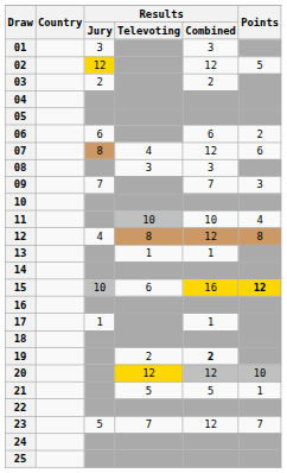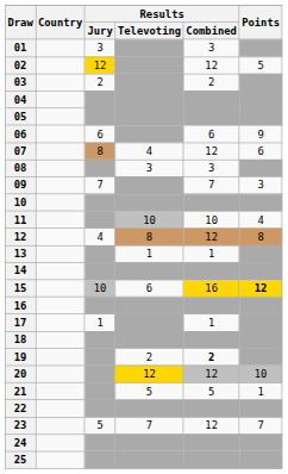 <table class="sortable wikitable collapsible plainrowheaders" style="text-align:center;">
 <tr>
 </tr>
 <tr>
 <th scope="col" rowspan="2">Draw</th>
 <th scope="col" rowspan="2">Country</th>
 <th scope="col" colspan="3">Results</th>
 <th scope="col" rowspan="2">Points</th>
 </tr>
 <tr>
 <th scope="col">Jury</th>
 <th scope="col">Televoting</th>
 <th scope="col">Combined</th>
 </tr>
 <tr>
 <th scope="row" style="text-align:center;">01</th>
 <td style="text-align:left;"></td>
 <td>3</td>
 <td style="background:#AAAAAA;"></td>
 <td>3</td>
 <td style="background:#AAAAAA;"></td>
 </tr>
 <tr>
 <th scope="row" style="text-align:center;">02</th>
 <td style="text-align:left;"></td>
 <td style="background:gold;">12</td>
 <td style="background:#AAAAAA;"></td>
 <td>12</td>
 <td>5</td>
 </tr>
 <tr>
 <th scope="row" style="text-align:center;">03</th>
 <td style="text-align:left;"></td>
 <td>2</td>
 <td style="background:#AAAAAA;"></td>
 <td>2</td>
 <td style="background:#AAAAAA;"></td>
 </tr>
 <tr>
 <th scope="row" style="text-align:center;">04</th>
 <td style="text-align:left;"></td>
 <td style="background:#AAAAAA;"></td>
 <td style="background:#AAAAAA;"></td>
 <td style="background:#AAAAAA;"></td>
 <td style="background:#AAAAAA;"></td>
 </tr>
 <tr>
 <th scope="row" style="text-align:center;">05</th>
 <td style="text-align:left;"></td>
 <td style="background:#AAAAAA;"></td>
 <td style="background:#AAAAAA;"></td>
 <td style="background:#AAAAAA;"></td>
 <td style="background:#AAAAAA;"></td>
 </tr>
 <tr>
 <th scope="row" style="text-align:center;">06</th>
 <td style="text-align:left;"></td>
 <td>6</td>
 <td style="background:#AAAAAA;"></td>
 <td>6</td>
-<td>2</td>
+<td>9</td>
 </tr>
 <tr>
 <th scope="row" style="text-align:center;">07</th>
 <td style="text-align:left;"></td>
 <td style="background:#CC9966;">8</td>
 <td>4</td>
 <td>12</td>
 <td>6</td>
 </tr>
 <tr>
 <th scope="row" style="text-align:center;">08</th>
 <td style="text-align:left;"></td>
 <td style="background:#AAAAAA;"></td>
 <td>3</td>
 <td>3</td>
 <td style="background:#AAAAAA;"></td>
 </tr>
 <tr>
 <th scope="row" style="text-align:center;">09</th>
 <td style="text-align:left;"></td>
 <td>7</td>
 <td style="background:#AAAAAA;"></td>
 <td>7</td>
 <td>3</td>
 </tr>
 <tr>
 <th scope="row" style="text-align:center;">10</th>
 <td style="text-align:left;"></td>
 <td style="background:#AAAAAA;"></td>
 <td style="background:#AAAAAA;"></td>
 <td style="background:#AAAAAA;"></td>
 <td style="background:#AAAAAA;"></td>
 </tr>
 <tr>
 <th scope="row" style="text-align:center;">11</th>
 <td style="text-align:left;"></td>
 <td style="background:#AAAAAA;"></td>
 <td style="background:silver;">10</td>
 <td>10</td>
 <td>4</td>
 </tr>
 <tr>
 <th scope="row" style="text-align:center;">12</th>
 <td style="text-align:left;"></td>
 <td>4</td>
 <td style="background:#CC9966;">8</td>
 <td style="background:#CC9966;">12</td>
 <td style="background:#CC9966;">8</td>
 </tr>
 <tr>
 <th scope="row" style="text-align:center;">13</th>
 <td style="text-align:left;"></td>
 <td style="background:#AAAAAA;"></td>
 <td>1</td>
 <td>1</td>
 <td style="background:#AAAAAA;"></td>
 </tr>
 <tr>
 <th scope="row" style="text-align:center;">14</th>
 <td style="text-align:left;"></td>
 <td style="background:#AAAAAA;"></td>
 <td style="background:#AAAAAA;"></td>
 <td style="background:#AAAAAA;"></td>
 <td style="background:#AAAAAA;"></td>
 </tr>
 <tr>
 <th scope="row" style="text-align:center;">15</th>
 <td style="text-align:left;"></td>
 <td style="background:silver;">10</td>
 <td>6</td>
 <td style="background:gold;">16</td>
 <td style="background:gold;"><strong>12</strong></td>
 </tr>
 <tr>
 <th scope="row" style="text-align:center;">16</th>
 <td style="text-align:left;"></td>
 <td style="background:#AAAAAA;"></td>
 <td style="background:#AAAAAA;"></td>
 <td style="background:#AAAAAA;"></td>
 <td style="background:#AAAAAA;"></td>
 </tr>
 <tr>
 <th scope="row" style="text-align:center;">17</th>
 <td style="text-align:left;"></td>
 <td>1</td>
 <td style="background:#AAAAAA;"></td>
 <td>1</td>
 <td style="background:#AAAAAA;"></td>
 </tr>
 <tr>
 <th scope="row" style="text-align:center;">18</th>
 <td style="text-align:left;"></td>
 <td style="background:#AAAAAA;"></td>
 <td style="background:#AAAAAA;"></td>
 <td style="background:#AAAAAA;"></td>
 <td style="background:#AAAAAA;"></td>
 </tr>
 <tr>
 <th scope="row" style="text-align:center;">19</th>
 <td style="text-align:left;"></td>
 <td style="background:#AAAAAA;"></td>
 <td>2</td>
 <td><strong>2</strong></td>
 <td style="background:#AAAAAA;"></td>
 </tr>
 <tr>
 <th scope="row" style="text-align:center;">20</th>
 <td style="text-align:left;"></td>
 <td style="background:#AAAAAA;"></td>
 <td style="background:gold;">12</td>
 <td style="background:silver;">12</td>
 <td style="background:silver;">10</td>
 </tr>
 <tr>
 <th scope="row" style="text-align:center;">21</th>
 <td style="text-align:left;"></td>
 <td style="background:#AAAAAA;"></td>
 <td>5</td>
 <td>5</td>
 <td>1</td>
 </tr>
 <tr>
 <th scope="row" style="text-align:center;">22</th>
 <td style="text-align:left;"></td>
 <td style="background:#AAAAAA;"></td>
 <td style="background:#AAAAAA;"></td>
 <td style="background:#AAAAAA;"></td>
 <td style="background:#AAAAAA;"></td>
 </tr>
 <tr>
 <th scope="row" style="text-align:center;">23</th>
 <td style="text-align:left;"></td>
 <td>5</td>
 <td>7</td>
 <td>12</td>
 <td>7</td>
 </tr>
 <tr>
 <th scope="row" style="text-align:center;">24</th>
 <td style="text-align:left;"></td>
 <td style="background:#AAAAAA;"></td>
 <td style="background:#AAAAAA;"></td>
 <td style="background:#AAAAAA;"></td>
 <td style="background:#AAAAAA;"></td>
 </tr>
 <tr>
 <th scope="row" style="text-align:center;">25</th>
 <td style="text-align:left;"></td>
 <td style="background:#AAAAAA;"></td>
 <td style="background:#AAAAAA;"></td>
 <td style="background:#AAAAAA;"></td>
 <td style="background:#AAAAAA;"></td>
 </tr>
 </table>
